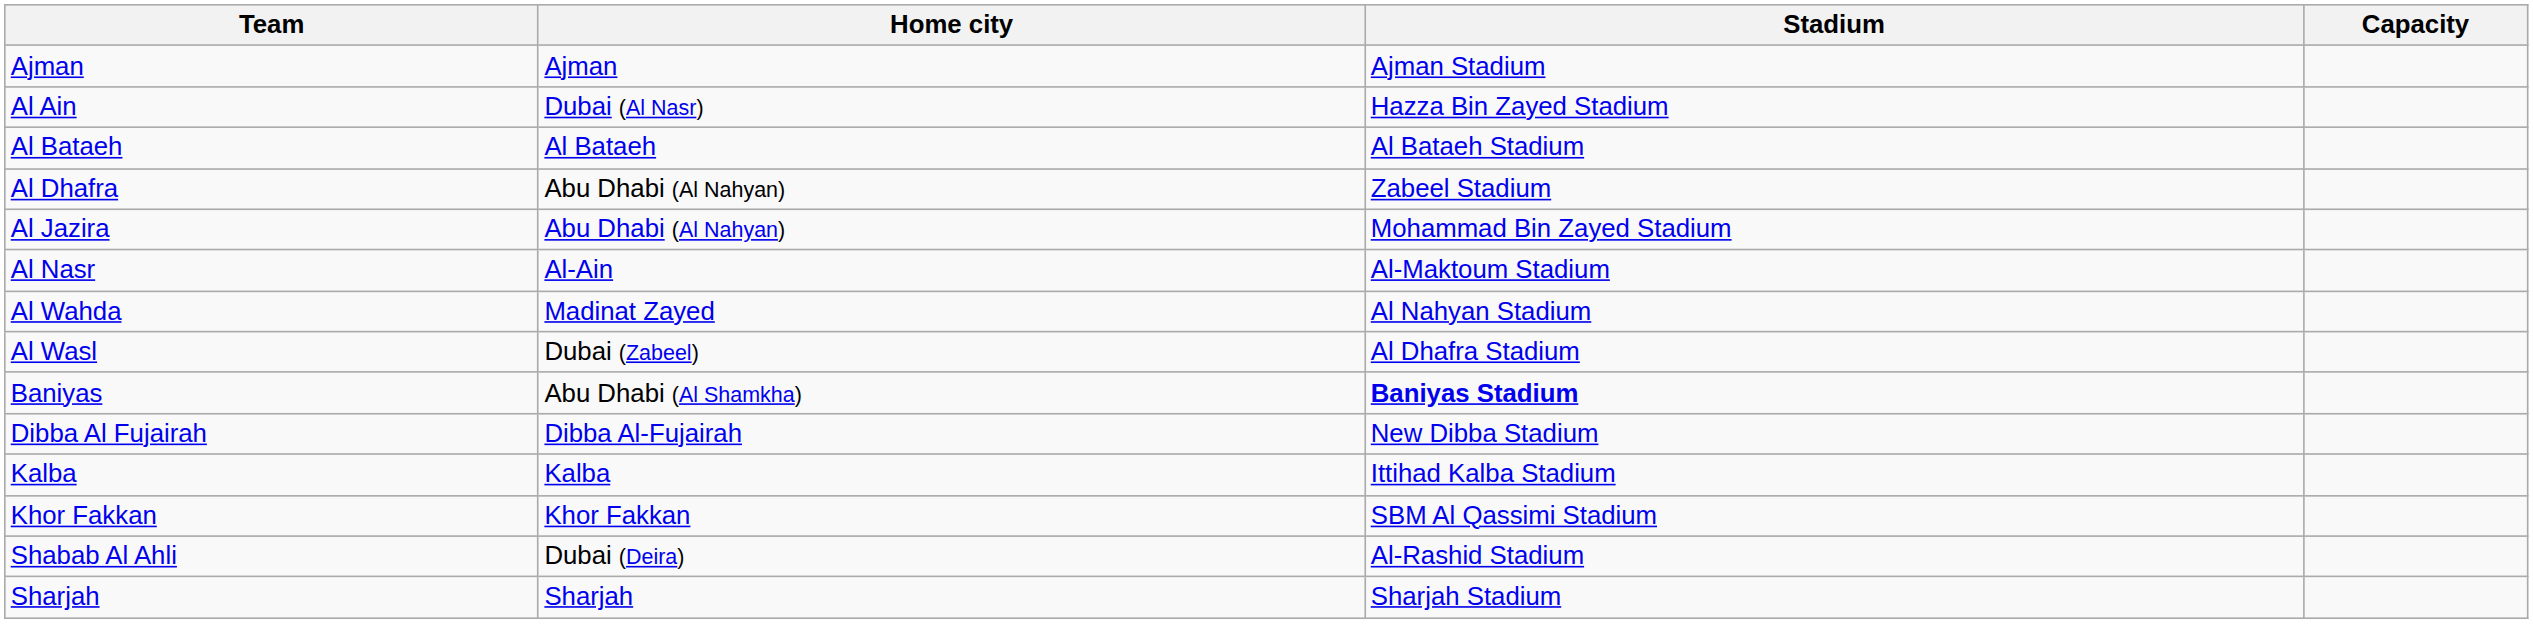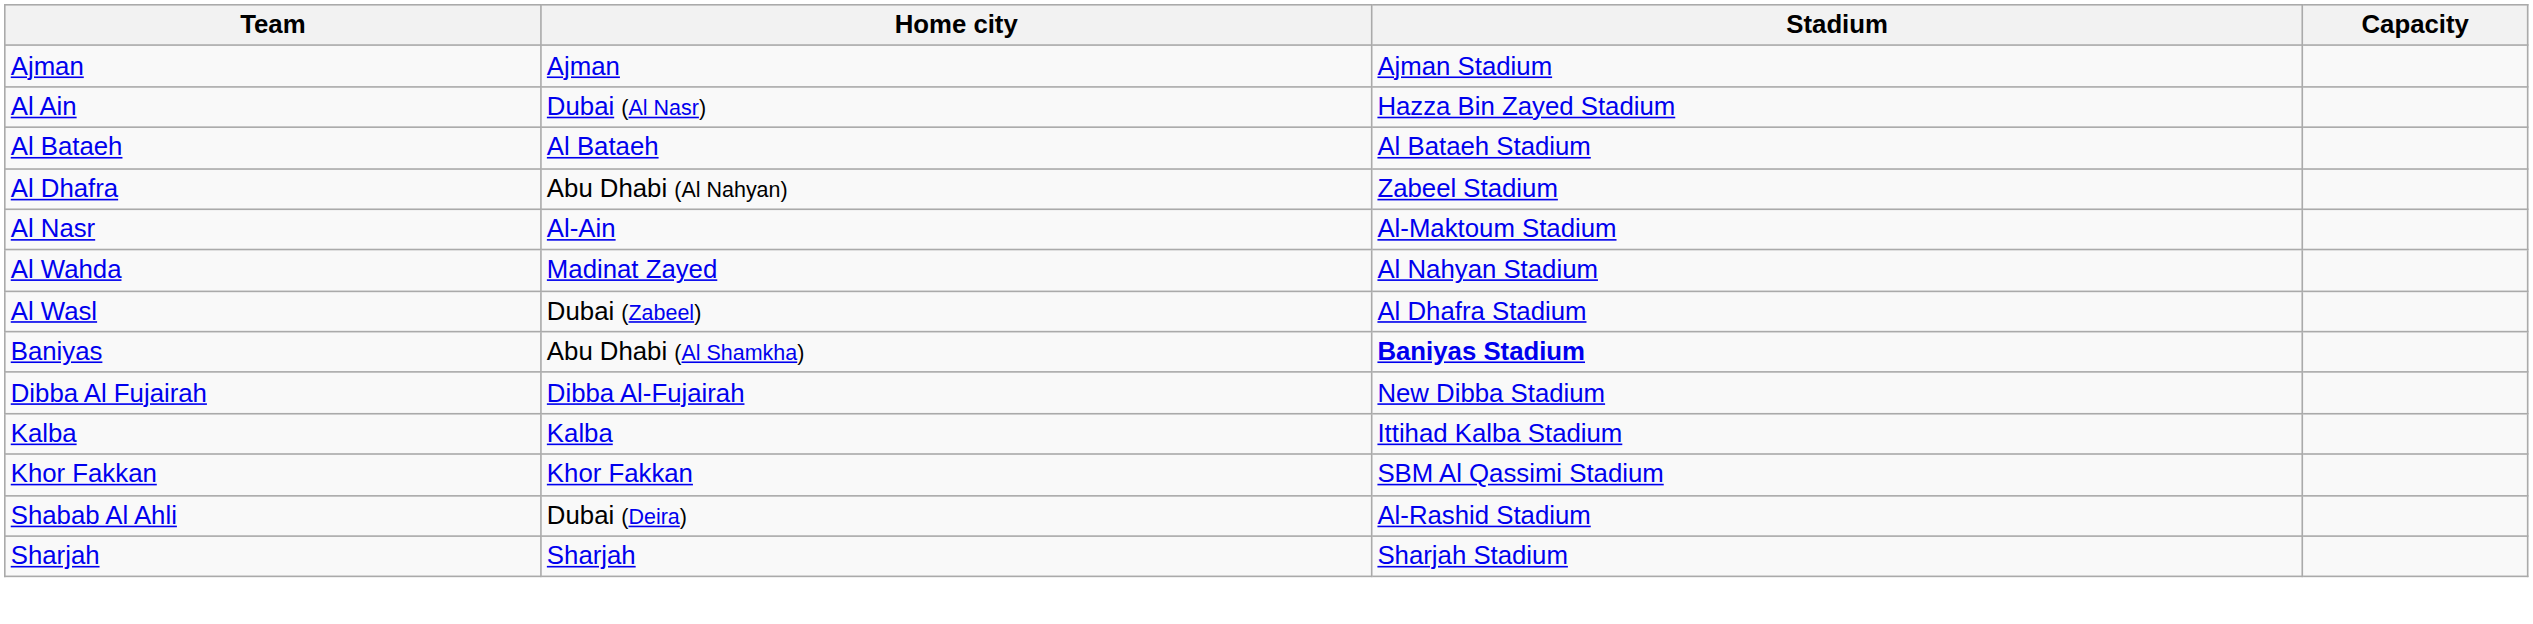 <table class="wikitable sortable" style="text-align: left;">
 <tr>
 <th width="500">Team</th>
 <th width="800">Home city</th>
 <th width="900">Stadium</th>
 <th width="175">Capacity</th>
 </tr>
 <tr>
 <td><a href='#'>Ajman</a></td>
 <td><a href='#'>Ajman</a></td>
 <td><a href='#'>Ajman Stadium</a></td>
 <td style="text-align:center;"></td>
 </tr>
 <tr>
 <td><a href='#'>Al Ain</a></td>
 <td><a href='#'>Dubai</a> <small>(<a href='#'>Al Nasr</a>)</small></td>
 <td><a href='#'>Hazza Bin Zayed Stadium</a></td>
 <td style="text-align:center;"></td>
 </tr>
 <tr>
 <td><a href='#'>Al Bataeh</a></td>
 <td><a href='#'>Al Bataeh</a></td>
 <td><a href='#'>Al Bataeh Stadium</a></td>
 <td style="text-align:center;"></td>
 </tr>
 <tr>
 <td><a href='#'>Al Dhafra</a></td>
 <td>Abu Dhabi <small>(Al Nahyan)</small></td>
 <td><a href='#'>Zabeel Stadium</a></td>
-<td style="text-align:center;"></td>
-</tr>
-<tr>
-<td><a href='#'>Al Jazira</a></td>
-<td><a href='#'>Abu Dhabi</a> <small>(<a href='#'>Al Nahyan</a>)</small></td>
-<td><a href='#'>Mohammad Bin Zayed Stadium</a></td>
 <td style="text-align:center;"></td>
 </tr>
 <tr>
 <td><a href='#'>Al Nasr</a></td>
 <td><a href='#'>Al-Ain</a></td>
 <td><a href='#'>Al-Maktoum Stadium</a></td>
 <td style="text-align:center;"></td>
 </tr>
 <tr>
 <td><a href='#'>Al Wahda</a></td>
 <td><a href='#'>Madinat Zayed</a></td>
 <td><a href='#'>Al Nahyan Stadium</a></td>
 <td style="text-align:center;"></td>
 </tr>
 <tr>
 <td><a href='#'>Al Wasl</a></td>
 <td>Dubai <small>(<a href='#'>Zabeel</a>)</small></td>
 <td><a href='#'>Al Dhafra Stadium</a></td>
 <td style="text-align:center;"></td>
 </tr>
 <tr>
 <td><a href='#'>Baniyas</a></td>
 <td>Abu Dhabi <small>(<a href='#'>Al Shamkha</a>)</small></td>
 <td><strong><a href='#'>Baniyas Stadium</a></strong></td>
 <td style="text-align:center;"></td>
 </tr>
 <tr>
 <td><a href='#'>Dibba Al Fujairah</a></td>
 <td><a href='#'>Dibba Al-Fujairah</a></td>
 <td><a href='#'>New Dibba Stadium</a></td>
 <td style="text-align:center;"></td>
 </tr>
 <tr>
 <td><a href='#'>Kalba</a></td>
 <td><a href='#'>Kalba</a></td>
 <td><a href='#'>Ittihad Kalba Stadium</a></td>
 <td style="text-align:center;"></td>
 </tr>
 <tr>
 <td><a href='#'>Khor Fakkan</a></td>
 <td><a href='#'>Khor Fakkan</a></td>
 <td><a href='#'>SBM Al Qassimi Stadium</a></td>
 <td style="text-align:center;"></td>
 </tr>
 <tr>
 <td><a href='#'>Shabab Al Ahli</a></td>
 <td>Dubai <small>(<a href='#'>Deira</a>)</small></td>
 <td><a href='#'>Al-Rashid Stadium</a></td>
 <td style="text-align:center;"></td>
 </tr>
 <tr>
 <td><a href='#'>Sharjah</a></td>
 <td><a href='#'>Sharjah</a></td>
 <td><a href='#'>Sharjah Stadium</a></td>
 <td style="text-align:center;"></td>
 </tr>
 </table>
